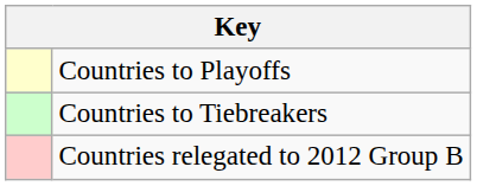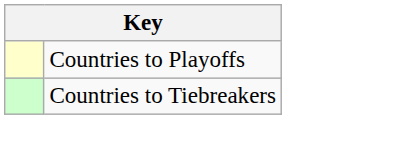 <table class="wikitable" style="text-align: center;">
 <tr>
 <th colspan=2>Key</th>
 </tr>
 <tr>
 <td style="background:#ffffcc; width:20px;"></td>
 <td align=left>Countries to Playoffs</td>
 </tr>
 <tr>
 <td style="background:#ccffcc; width:20px;"></td>
 <td align=left>Countries to Tiebreakers</td>
 </tr>
-<tr>
-<td style="background:#ffcccc; width:20px;"></td>
-<td align=left>Countries relegated to 2012 Group B</td>
-</tr>
 </table>
